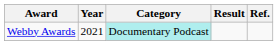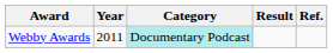 <table class="wikitable sortable">
 <tr>
 <th>Award</th>
 <th>Year</th>
 <th>Category</th>
 <th>Result</th>
 <th>Ref.</th>
 </tr>
 <tr>
 <td><a href='#'>Webby Awards</a></td>
-<td>2021</td>
+<td>2011</td>
 <td style="background: paleturquoise;">Documentary Podcast</td>
 <td></td>
 <td></td>
 </tr>
 </table>
